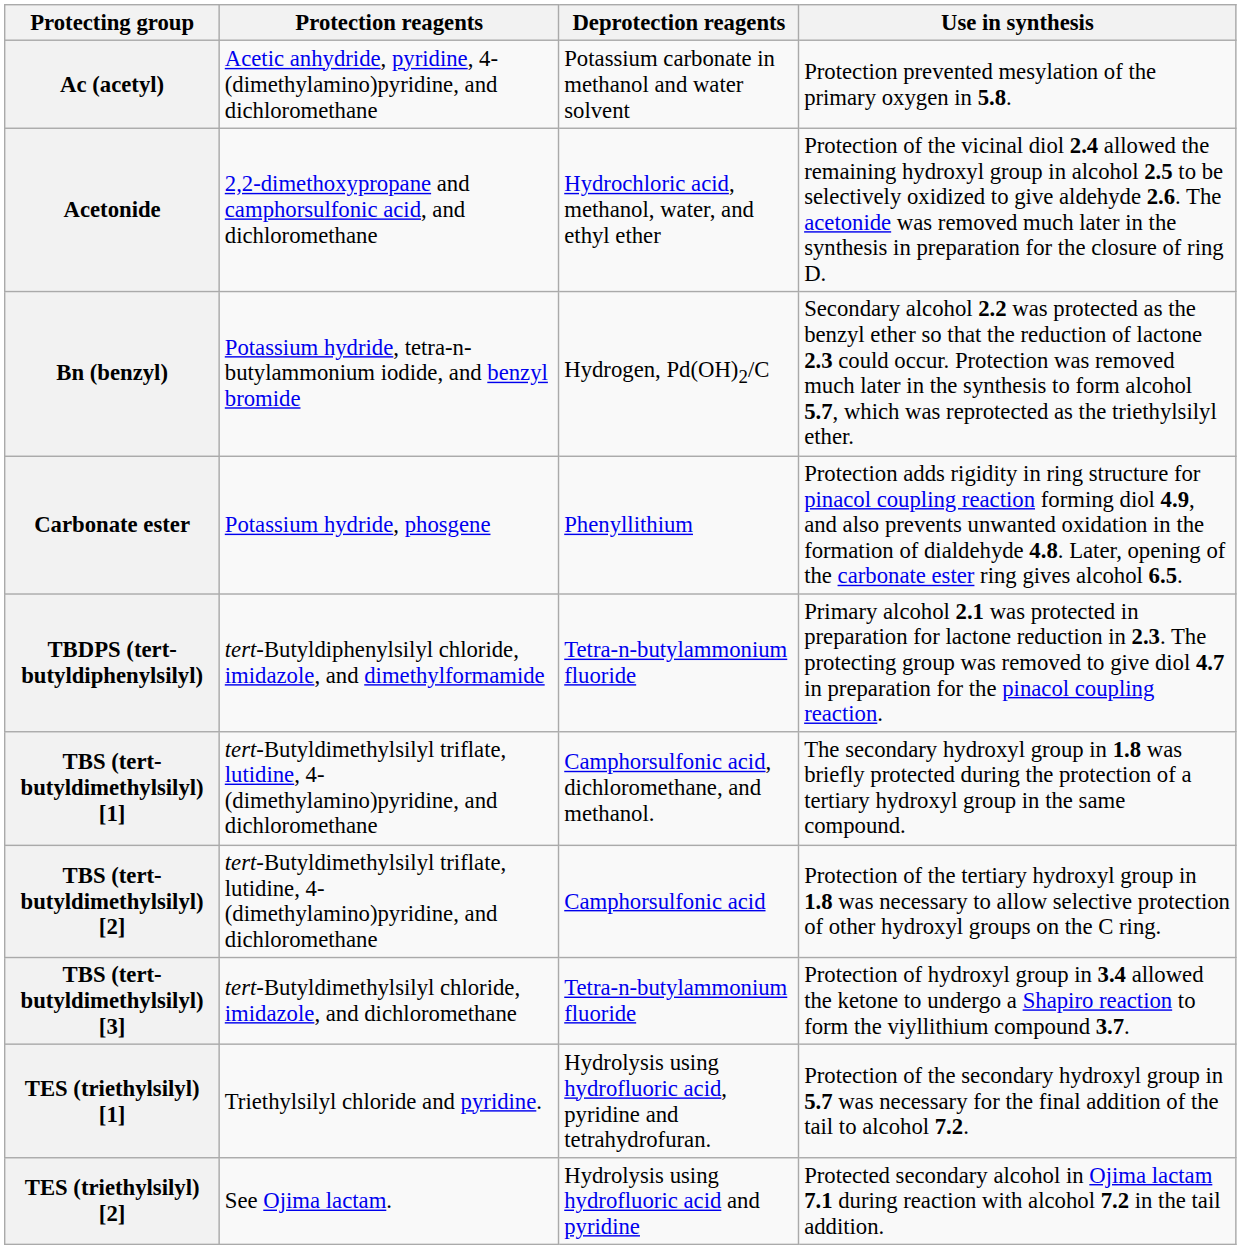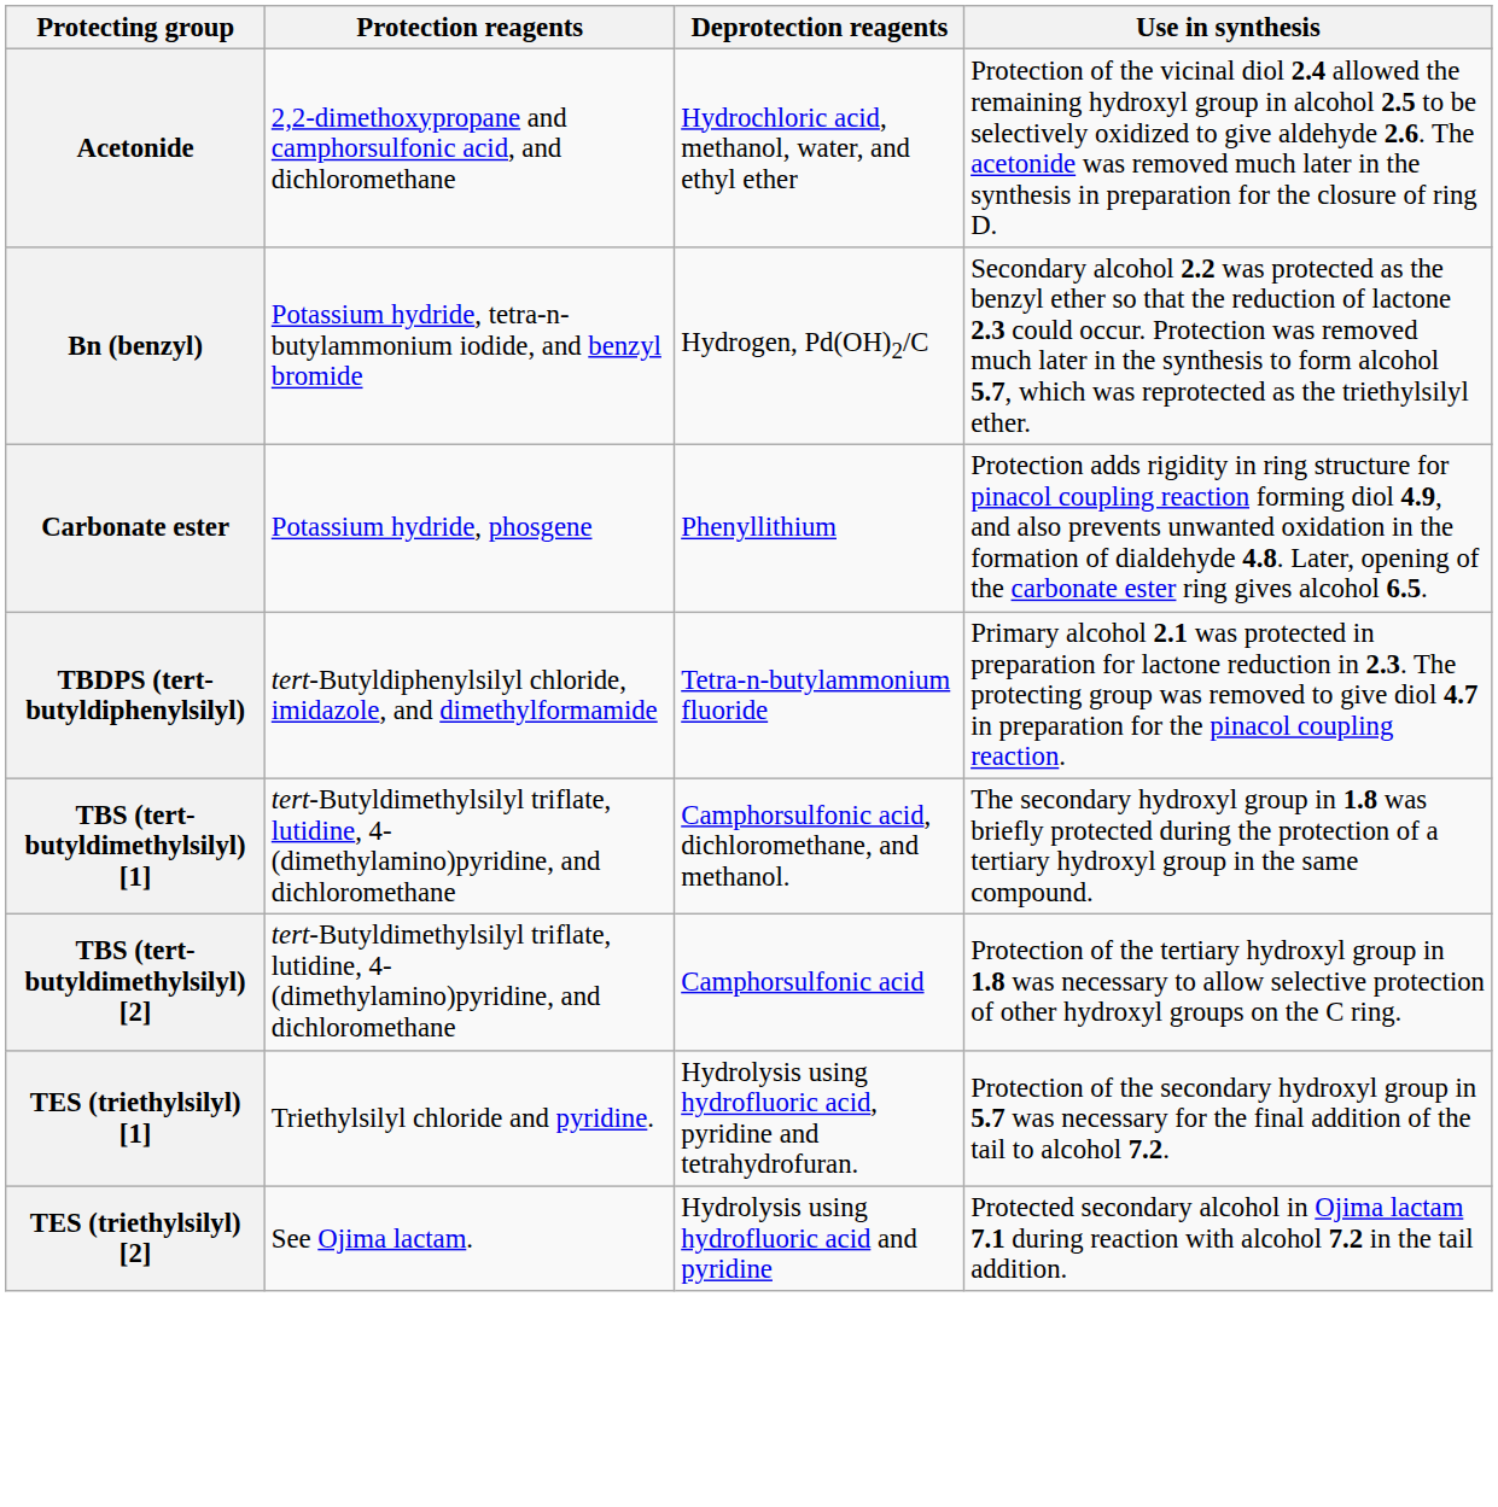 <table class="wikitable">
 <tr>
 <th>Protecting group</th>
 <th>Protection reagents</th>
 <th>Deprotection reagents</th>
 <th>Use in synthesis</th>
-</tr>
-<tr>
-<th>Ac (acetyl)</th>
-<td><a href='#'>Acetic anhydride</a>, <a href='#'>pyridine</a>, 4-(dimethylamino)pyridine, and dichloromethane</td>
-<td>Potassium carbonate in methanol and water solvent</td>
-<td>Protection prevented mesylation of the primary oxygen in <strong>5.8</strong>.</td>
 </tr>
 <tr>
 <th>Acetonide</th>
 <td><a href='#'>2,2-dimethoxypropane</a> and <a href='#'>camphorsulfonic acid</a>, and dichloromethane</td>
 <td><a href='#'>Hydrochloric acid</a>, methanol, water, and ethyl ether</td>
 <td>Protection of the vicinal diol <strong>2.4</strong> allowed the remaining hydroxyl group in alcohol <strong>2.5</strong> to be selectively oxidized to give aldehyde <strong>2.6</strong>. The <a href='#'>acetonide</a> was removed much later in the synthesis in preparation for the closure of ring D.</td>
 </tr>
 <tr>
 <th>Bn (benzyl)</th>
 <td><a href='#'>Potassium hydride</a>, tetra-n-butylammonium iodide, and <a href='#'>benzyl bromide</a></td>
 <td>Hydrogen, Pd(OH)<sub>2</sub>/C</td>
 <td>Secondary alcohol <strong>2.2</strong> was protected as the benzyl ether so that the reduction of lactone<strong> 2.3</strong> could occur. Protection was removed much later in the synthesis to form alcohol <strong>5.7</strong>, which was reprotected as the triethylsilyl ether.</td>
 </tr>
 <tr>
 <th>Carbonate ester</th>
 <td><a href='#'>Potassium hydride</a>, <a href='#'>phosgene</a></td>
 <td><a href='#'>Phenyllithium</a></td>
 <td>Protection adds rigidity in ring structure for <a href='#'>pinacol coupling reaction</a> forming diol <strong>4.9</strong>, and also prevents unwanted oxidation in the formation of dialdehyde <strong>4.8</strong>. Later, opening of the <a href='#'>carbonate ester</a> ring gives alcohol <strong>6.5</strong>.</td>
 </tr>
 <tr>
 <th>TBDPS (tert-butyldiphenylsilyl)</th>
 <td><em>tert</em>-Butyldiphenylsilyl chloride, <a href='#'>imidazole</a>, and <a href='#'>dimethylformamide</a></td>
 <td><a href='#'>Tetra-n-butylammonium fluoride</a></td>
 <td>Primary alcohol <strong>2.1</strong> was protected in preparation for lactone reduction in <strong>2.3</strong>. The protecting group was removed to give diol <strong>4.7</strong> in preparation for the <a href='#'>pinacol coupling reaction</a>.</td>
 </tr>
 <tr>
 <th>TBS (tert-butyldimethylsilyl) [1]</th>
 <td><em>tert</em>-Butyldimethylsilyl triflate, <a href='#'>lutidine</a>, 4-(dimethylamino)pyridine, and dichloromethane</td>
 <td><a href='#'>Camphorsulfonic acid</a>, dichloromethane, and methanol.</td>
 <td>The secondary hydroxyl group in <strong>1.8</strong> was briefly protected during the protection of a tertiary hydroxyl group in the same compound.</td>
 </tr>
 <tr>
 <th>TBS (tert-butyldimethylsilyl) [2]</th>
 <td><em>tert</em>-Butyldimethylsilyl triflate, lutidine, 4-(dimethylamino)pyridine, and dichloromethane</td>
 <td><a href='#'>Camphorsulfonic acid</a></td>
 <td>Protection of the tertiary hydroxyl group in <strong>1.8</strong> was necessary to allow selective protection of other hydroxyl groups on the C ring.</td>
 </tr>
 <tr>
-<th>TBS (tert-butyldimethylsilyl) [3]</th>
-<td><em>tert</em>-Butyldimethylsilyl chloride, <a href='#'>imidazole</a>, and dichloromethane</td>
-<td><a href='#'>Tetra-n-butylammonium fluoride</a></td>
-<td>Protection of hydroxyl group in <strong>3.4</strong> allowed the ketone to undergo a <a href='#'>Shapiro reaction</a> to form the viyllithium compound <strong>3.7</strong>.</td>
-</tr>
-<tr>
 <th>TES (triethylsilyl) [1]</th>
 <td>Triethylsilyl chloride and <a href='#'>pyridine</a>.</td>
 <td>Hydrolysis using <a href='#'>hydrofluoric acid</a>, pyridine and tetrahydrofuran.</td>
 <td>Protection of the secondary hydroxyl group in <strong>5.7</strong> was necessary for the final addition of the tail to alcohol <strong>7.2</strong>.</td>
 </tr>
 <tr>
 <th>TES (triethylsilyl) [2]</th>
 <td>See <a href='#'>Ojima lactam</a>.</td>
 <td>Hydrolysis using <a href='#'>hydrofluoric acid</a> and <a href='#'>pyridine</a></td>
 <td>Protected secondary alcohol in <a href='#'>Ojima lactam</a> <strong>7.1</strong> during reaction with alcohol <strong>7.2</strong> in the tail addition.</td>
 </tr>
 </table>
